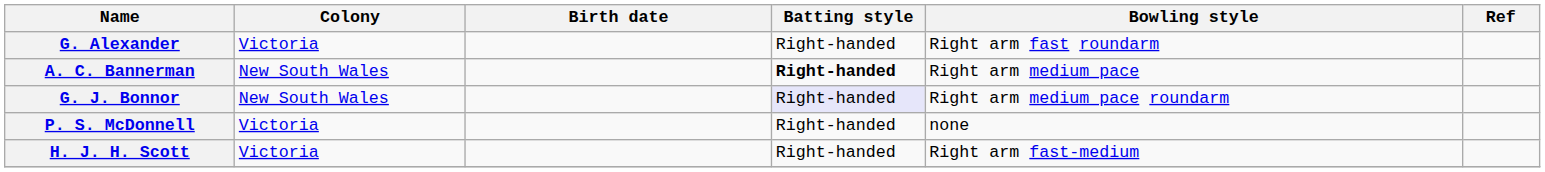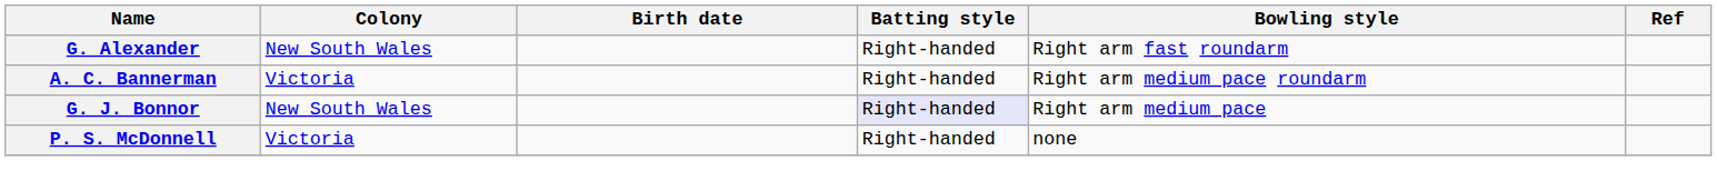 <table class="wikitable plainrowheaders" style="font-size:95%; width:90%;">
 <tr>
 <th scope="col" width="15%">Name</th>
 <th scope="col" width="15%">Colony</th>
 <th scope="col" width="20%">Birth date</th>
 <th scope="col" width="10%">Batting style</th>
 <th scope="col" width="35%">Bowling style</th>
 <th scope="col" width="5%">Ref</th>
 </tr>
 <tr>
 <th scope="row"><a href='#'>G. Alexander</a></th>
-<td><a href='#'>Victoria</a></td>
+<td><a href='#'>New South Wales</a></td>
 <td></td>
 <td>Right-handed</td>
 <td>Right arm <a href='#'>fast</a> <a href='#'>roundarm</a></td>
 <td></td>
 </tr>
 <tr>
 <th scope="row"><a href='#'>A. C. Bannerman</a></th>
-<td><a href='#'>New South Wales</a></td>
+<td><a href='#'>Victoria</a></td>
 <td></td>
-<td><strong>Right-handed</strong></td>
-<td>Right arm <a href='#'>medium pace</a></td>
+<td>Right-handed</td>
+<td>Right arm <a href='#'>medium pace</a> <a href='#'>roundarm</a></td>
 <td></td>
 </tr>
 <tr>
 <th scope="row"><a href='#'>G. J. Bonnor</a></th>
 <td><a href='#'>New South Wales</a></td>
 <td></td>
 <td style="background: lavender;">Right-handed</td>
-<td>Right arm <a href='#'>medium pace</a> <a href='#'>roundarm</a></td>
+<td>Right arm <a href='#'>medium pace</a></td>
 <td></td>
 </tr>
 <tr>
 <th scope="row"><a href='#'>P. S. McDonnell</a></th>
 <td><a href='#'>Victoria</a></td>
 <td></td>
 <td>Right-handed</td>
 <td>none</td>
 <td></td>
 </tr>
 <tr>
-<th scope="row"><a href='#'>H. J. H. Scott</a></th>
-<td><a href='#'>Victoria</a></td>
-<td></td>
-<td>Right-handed</td>
-<td>Right arm <a href='#'>fast-medium</a></td>
-<td></td>
-</tr>
-<tr>
 </tr>
 </table>
